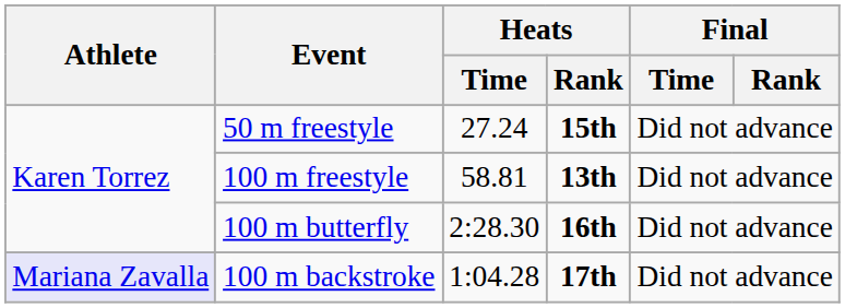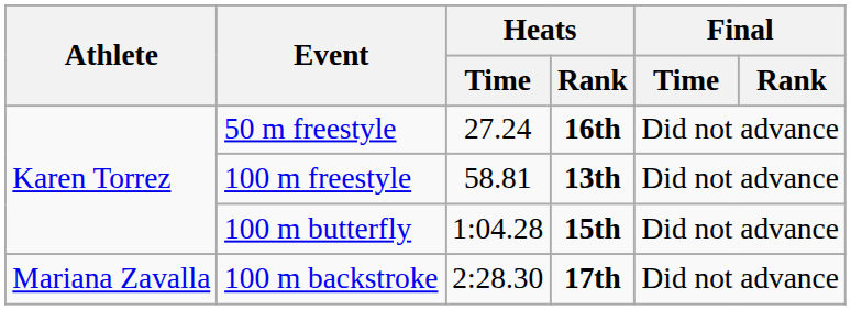 <table class=wikitable style="font-size:90%">
 <tr>
 <th rowspan="2">Athlete</th>
 <th rowspan="2">Event</th>
 <th colspan="2">Heats</th>
 <th colspan="2">Final</th>
 </tr>
 <tr>
 <th>Time</th>
 <th>Rank</th>
 <th>Time</th>
 <th>Rank</th>
 </tr>
 <tr>
 <td rowspan="3"><a href='#'>Karen Torrez</a></td>
 <td><a href='#'>50 m freestyle</a></td>
 <td align=center>27.24</td>
-<td align=center><strong>15th</strong></td>
+<td align=center><strong>16th</strong></td>
 <td align=center colspan=2>Did not advance</td>
 </tr>
 <tr>
 <td><a href='#'>100 m freestyle</a></td>
 <td align=center>58.81</td>
 <td align=center><strong>13th</strong></td>
 <td align=center colspan=2>Did not advance</td>
 </tr>
 <tr>
 <td><a href='#'>100 m butterfly</a></td>
-<td align=center>2:28.30</td>
-<td align=center><strong>16th</strong></td>
+<td align=center>1:04.28</td>
+<td align=center><strong>15th</strong></td>
 <td align=center colspan=2>Did not advance</td>
 </tr>
 <tr>
-<td style="background: lavender;"><a href='#'>Mariana Zavalla</a></td>
+<td><a href='#'>Mariana Zavalla</a></td>
 <td><a href='#'>100 m backstroke</a></td>
-<td align=center>1:04.28</td>
+<td align=center>2:28.30</td>
 <td align=center><strong>17th</strong></td>
 <td align=center colspan=2>Did not advance</td>
 </tr>
 </table>
